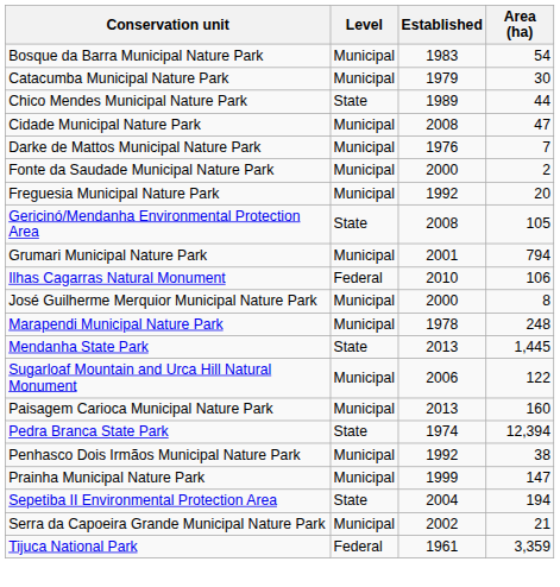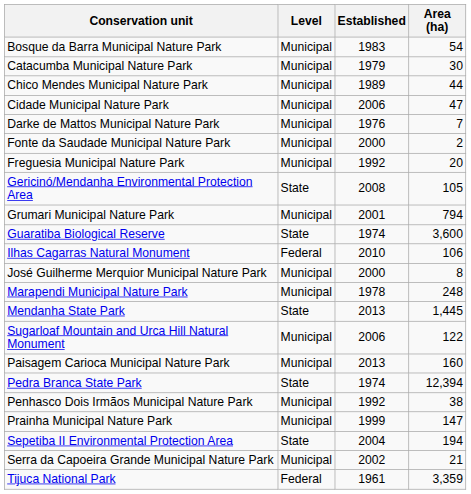 <table class="wikitable sortable">
 <tr>
 <th>Conservation unit</th>
 <th>Level</th>
 <th>Established</th>
 <th>Area (ha)</th>
 </tr>
 <tr>
 <td>Bosque da Barra Municipal Nature Park</td>
 <td>Municipal</td>
 <td style="text-align:center;">1983</td>
 <td style="text-align:right;">54</td>
 </tr>
 <tr>
 <td>Catacumba Municipal Nature Park</td>
 <td>Municipal</td>
 <td style="text-align:center;">1979</td>
 <td style="text-align:right;">30</td>
 </tr>
 <tr>
 <td>Chico Mendes Municipal Nature Park</td>
-<td>State</td>
+<td>Municipal</td>
 <td style="text-align:center;">1989</td>
 <td style="text-align:right;">44</td>
 </tr>
 <tr>
 <td>Cidade Municipal Nature Park</td>
 <td>Municipal</td>
-<td style="text-align:center;">2008</td>
+<td style="text-align:center;">2006</td>
 <td style="text-align:right;">47</td>
 </tr>
 <tr>
 <td>Darke de Mattos Municipal Nature Park</td>
 <td>Municipal</td>
 <td style="text-align:center;">1976</td>
 <td style="text-align:right;">7</td>
 </tr>
 <tr>
 <td>Fonte da Saudade Municipal Nature Park</td>
 <td>Municipal</td>
 <td style="text-align:center;">2000</td>
 <td style="text-align:right;">2</td>
 </tr>
 <tr>
 <td>Freguesia Municipal Nature Park</td>
 <td>Municipal</td>
 <td style="text-align:center;">1992</td>
 <td style="text-align:right;">20</td>
 </tr>
 <tr>
 <td><a href='#'>Gericinó/Mendanha Environmental Protection Area</a></td>
 <td>State</td>
 <td style="text-align:center;">2008</td>
 <td style="text-align:right;">105</td>
 </tr>
 <tr>
 <td>Grumari Municipal Nature Park</td>
 <td>Municipal</td>
 <td style="text-align:center;">2001</td>
 <td style="text-align:right;">794</td>
+</tr>
+<tr>
+<td><a href='#'>Guaratiba Biological Reserve</a></td>
+<td>State</td>
+<td style="text-align:center;">1974</td>
+<td style="text-align:right;">3,600</td>
 </tr>
 <tr>
 <td><a href='#'>Ilhas Cagarras Natural Monument</a></td>
 <td>Federal</td>
 <td style="text-align:center;">2010</td>
 <td style="text-align:right;">106</td>
 </tr>
 <tr>
 <td>José Guilherme Merquior Municipal Nature Park</td>
 <td>Municipal</td>
 <td style="text-align:center;">2000</td>
 <td style="text-align:right;">8</td>
 </tr>
 <tr>
 <td><a href='#'>Marapendi Municipal Nature Park</a></td>
 <td>Municipal</td>
 <td style="text-align:center;">1978</td>
 <td style="text-align:right;">248</td>
 </tr>
 <tr>
 <td><a href='#'>Mendanha State Park</a></td>
 <td>State</td>
 <td style="text-align:center;">2013</td>
 <td style="text-align:right;">1,445</td>
 </tr>
 <tr>
 <td><a href='#'>Sugarloaf Mountain and Urca Hill Natural Monument</a></td>
 <td>Municipal</td>
 <td style="text-align:center;">2006</td>
 <td style="text-align:right;">122</td>
 </tr>
 <tr>
 <td>Paisagem Carioca Municipal Nature Park</td>
 <td>Municipal</td>
 <td style="text-align:center;">2013</td>
 <td style="text-align:right;">160</td>
 </tr>
 <tr>
 <td><a href='#'>Pedra Branca State Park</a></td>
 <td>State</td>
 <td style="text-align:center;">1974</td>
 <td style="text-align:right;">12,394</td>
 </tr>
 <tr>
 <td>Penhasco Dois Irmãos Municipal Nature Park</td>
 <td>Municipal</td>
 <td style="text-align:center;">1992</td>
 <td style="text-align:right;">38</td>
 </tr>
 <tr>
 <td>Prainha Municipal Nature Park</td>
 <td>Municipal</td>
 <td style="text-align:center;">1999</td>
 <td style="text-align:right;">147</td>
 </tr>
 <tr>
 <td><a href='#'>Sepetiba II Environmental Protection Area</a></td>
 <td>State</td>
 <td style="text-align:center;">2004</td>
 <td style="text-align:right;">194</td>
 </tr>
 <tr>
 <td>Serra da Capoeira Grande Municipal Nature Park</td>
 <td>Municipal</td>
 <td style="text-align:center;">2002</td>
 <td style="text-align:right;">21</td>
 </tr>
 <tr>
 <td><a href='#'>Tijuca National Park</a></td>
 <td>Federal</td>
 <td style="text-align:center;">1961</td>
 <td style="text-align:right;">3,359</td>
 </tr>
 </table>
